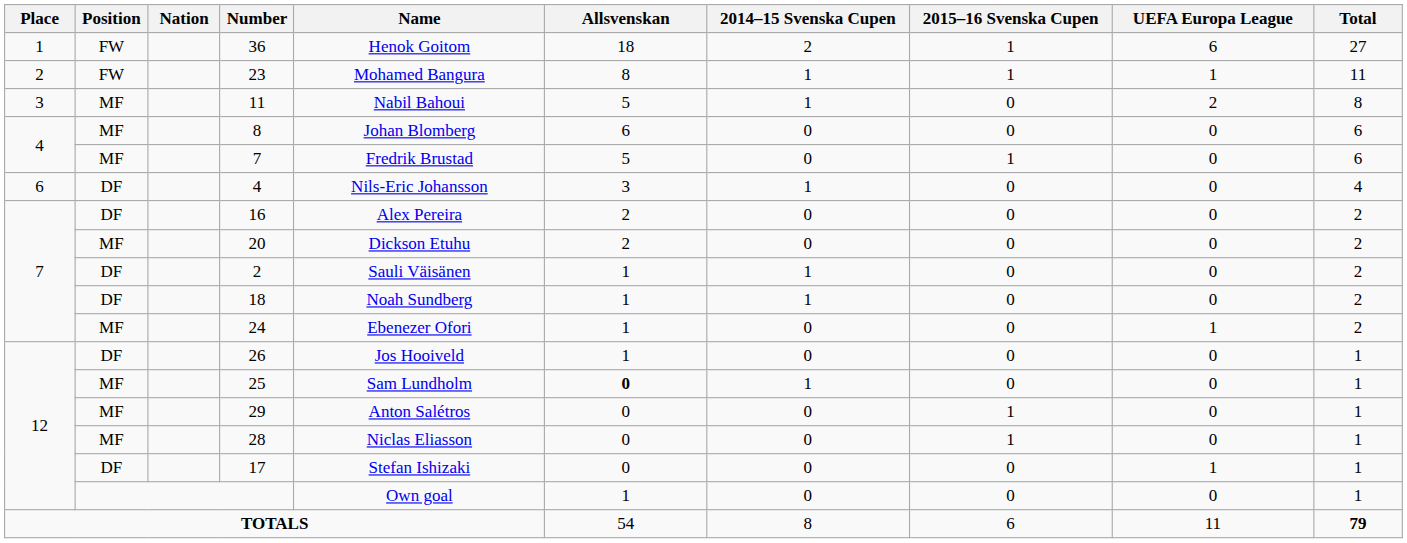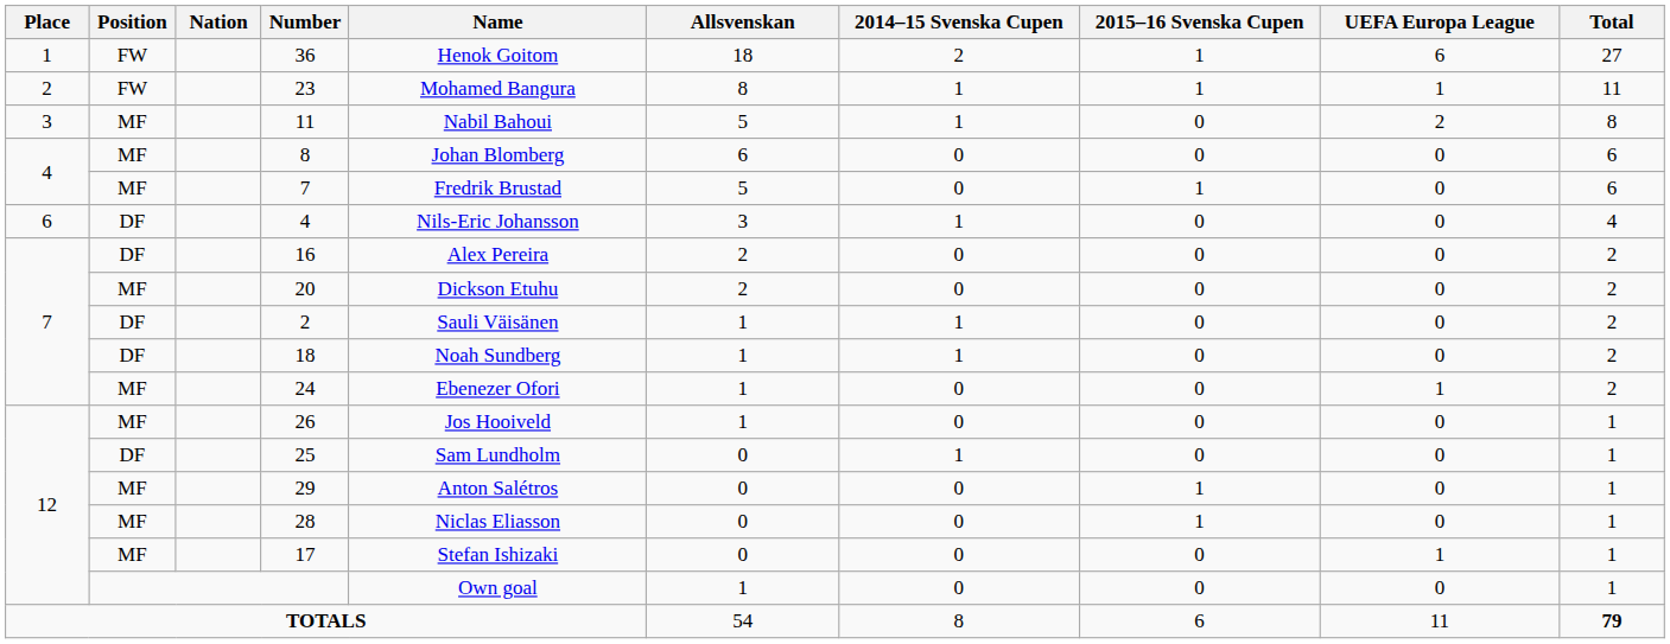 <table class="wikitable" style="font-size: 95%; text-align: center;">
 <tr>
 <th width=60>Place</th>
 <th width=60>Position</th>
 <th width=60>Nation</th>
 <th width=60>Number</th>
 <th width=250>Name</th>
 <th width=150>Allsvenskan</th>
 <th width=200>2014–15 Svenska Cupen</th>
 <th width=200>2015–16 Svenska Cupen</th>
 <th width=200>UEFA Europa League</th>
 <th width=80><strong>Total</strong></th>
 </tr>
 <tr>
 <td>1</td>
 <td>FW</td>
 <td></td>
 <td>36</td>
 <td><a href='#'>Henok Goitom</a></td>
 <td>18</td>
 <td>2</td>
 <td>1</td>
 <td>6</td>
 <td>27</td>
 </tr>
 <tr>
 <td>2</td>
 <td>FW</td>
 <td></td>
 <td>23</td>
 <td><a href='#'>Mohamed Bangura</a></td>
 <td>8</td>
 <td>1</td>
 <td>1</td>
 <td>1</td>
 <td>11</td>
 </tr>
 <tr>
 <td>3</td>
 <td>MF</td>
 <td></td>
 <td>11</td>
 <td><a href='#'>Nabil Bahoui</a></td>
 <td>5</td>
 <td>1</td>
 <td>0</td>
 <td>2</td>
 <td>8</td>
 </tr>
 <tr>
 <td rowspan="2">4</td>
 <td>MF</td>
 <td></td>
 <td>8</td>
 <td><a href='#'>Johan Blomberg</a></td>
 <td>6</td>
 <td>0</td>
 <td>0</td>
 <td>0</td>
 <td>6</td>
 </tr>
 <tr>
 <td>MF</td>
 <td></td>
 <td>7</td>
 <td><a href='#'>Fredrik Brustad</a></td>
 <td>5</td>
 <td>0</td>
 <td>1</td>
 <td>0</td>
 <td>6</td>
 </tr>
 <tr>
 <td>6</td>
 <td>DF</td>
 <td></td>
 <td>4</td>
 <td><a href='#'>Nils-Eric Johansson</a></td>
 <td>3</td>
 <td>1</td>
 <td>0</td>
 <td>0</td>
 <td>4</td>
 </tr>
 <tr>
 <td rowspan="5">7</td>
 <td>DF</td>
 <td></td>
 <td>16</td>
 <td><a href='#'>Alex Pereira</a></td>
 <td>2</td>
 <td>0</td>
 <td>0</td>
 <td>0</td>
 <td>2</td>
 </tr>
 <tr>
 <td>MF</td>
 <td></td>
 <td>20</td>
 <td><a href='#'>Dickson Etuhu</a></td>
 <td>2</td>
 <td>0</td>
 <td>0</td>
 <td>0</td>
 <td>2</td>
 </tr>
 <tr>
 <td>DF</td>
 <td></td>
 <td>2</td>
 <td><a href='#'>Sauli Väisänen</a></td>
 <td>1</td>
 <td>1</td>
 <td>0</td>
 <td>0</td>
 <td>2</td>
 </tr>
 <tr>
 <td>DF</td>
 <td></td>
 <td>18</td>
 <td><a href='#'>Noah Sundberg</a></td>
 <td>1</td>
 <td>1</td>
 <td>0</td>
 <td>0</td>
 <td>2</td>
 </tr>
 <tr>
 <td>MF</td>
 <td></td>
 <td>24</td>
 <td><a href='#'>Ebenezer Ofori</a></td>
 <td>1</td>
 <td>0</td>
 <td>0</td>
 <td>1</td>
 <td>2</td>
 </tr>
 <tr>
 <td rowspan="6">12</td>
-<td>DF</td>
+<td>MF</td>
 <td></td>
 <td>26</td>
 <td><a href='#'>Jos Hooiveld</a></td>
 <td>1</td>
 <td>0</td>
 <td>0</td>
 <td>0</td>
 <td>1</td>
 </tr>
 <tr>
-<td>MF</td>
+<td>DF</td>
 <td></td>
 <td>25</td>
 <td><a href='#'>Sam Lundholm</a></td>
-<td><strong>0</strong></td>
+<td>0</td>
 <td>1</td>
 <td>0</td>
 <td>0</td>
 <td>1</td>
 </tr>
 <tr>
 <td>MF</td>
 <td></td>
 <td>29</td>
 <td><a href='#'>Anton Salétros</a></td>
 <td>0</td>
 <td>0</td>
 <td>1</td>
 <td>0</td>
 <td>1</td>
 </tr>
 <tr>
 <td>MF</td>
 <td></td>
 <td>28</td>
 <td><a href='#'>Niclas Eliasson</a></td>
 <td>0</td>
 <td>0</td>
 <td>1</td>
 <td>0</td>
 <td>1</td>
 </tr>
 <tr>
-<td>DF</td>
+<td>MF</td>
 <td></td>
 <td>17</td>
 <td><a href='#'>Stefan Ishizaki</a></td>
 <td>0</td>
 <td>0</td>
 <td>0</td>
 <td>1</td>
 <td>1</td>
 </tr>
 <tr>
 <td colspan="3"></td>
 <td><a href='#'>Own goal</a></td>
 <td>1</td>
 <td>0</td>
 <td>0</td>
 <td>0</td>
 <td>1</td>
 </tr>
 <tr>
 <td colspan="5"><strong>TOTALS</strong></td>
 <td>54</td>
 <td>8</td>
 <td>6</td>
 <td>11</td>
 <td><strong>79</strong></td>
 </tr>
 </table>
